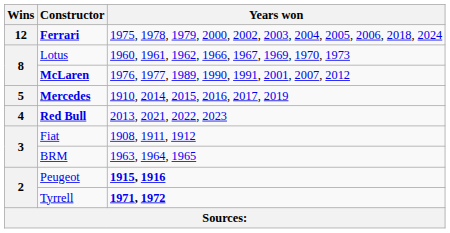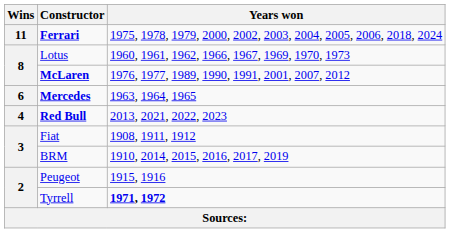 <table class="wikitable" style="font-size: 95%;">
 <tr>
 <th>Wins</th>
 <th>Constructor</th>
 <th>Years won</th>
 </tr>
 <tr>
-<th>12</th>
+<th>11</th>
 <td> <strong><a href='#'>Ferrari</a></strong></td>
 <td><a href='#'>1975</a>, <a href='#'>1978</a>, <a href='#'>1979</a>, <a href='#'>2000</a>, <a href='#'>2002</a>, <a href='#'>2003</a>, <a href='#'>2004</a>, <a href='#'>2005</a>, <a href='#'>2006</a>, <a href='#'>2018</a>, <a href='#'>2024</a></td>
 </tr>
 <tr>
 <th rowspan="2">8</th>
 <td> <a href='#'>Lotus</a></td>
 <td><a href='#'>1960</a>, <a href='#'>1961</a>, <a href='#'>1962</a>, <a href='#'>1966</a>, <a href='#'>1967</a>, <a href='#'>1969</a>, <a href='#'>1970</a>, <a href='#'>1973</a></td>
 </tr>
 <tr>
 <td> <strong><a href='#'>McLaren</a></strong></td>
 <td><a href='#'>1976</a>, <a href='#'>1977</a>, <a href='#'>1989</a>, <a href='#'>1990</a>, <a href='#'>1991</a>, <a href='#'>2001</a>, <a href='#'>2007</a>, <a href='#'>2012</a></td>
 </tr>
 <tr>
-<th>5</th>
+<th>6</th>
 <td> <strong><a href='#'>Mercedes</a></strong></td>
-<td><span><a href='#'>1910</a></span>, <a href='#'>2014</a>, <a href='#'>2015</a>, <a href='#'>2016</a>, <a href='#'>2017</a>, <a href='#'>2019</a></td>
+<td><a href='#'>1963</a>, <a href='#'>1964</a>, <a href='#'>1965</a></td>
 </tr>
 <tr>
 <th>4</th>
 <td> <strong><a href='#'>Red Bull</a></strong></td>
 <td><a href='#'>2013</a>, <a href='#'>2021</a>, <a href='#'>2022</a>, <a href='#'>2023</a></td>
 </tr>
 <tr>
 <th rowspan="2">3</th>
 <td> <a href='#'>Fiat</a></td>
 <td><span><a href='#'>1908</a></span>, <span><a href='#'>1911</a></span>, <span><a href='#'>1912</a></span></td>
 </tr>
 <tr>
 <td> <a href='#'>BRM</a></td>
-<td><a href='#'>1963</a>, <a href='#'>1964</a>, <a href='#'>1965</a></td>
+<td><span><a href='#'>1910</a></span>, <a href='#'>2014</a>, <a href='#'>2015</a>, <a href='#'>2016</a>, <a href='#'>2017</a>, <a href='#'>2019</a></td>
 </tr>
 <tr>
 <th rowspan="2">2</th>
 <td> <a href='#'>Peugeot</a></td>
-<td><strong><span><a href='#'>1915</a></span>, <span><a href='#'>1916</a></span></strong></td>
+<td><span><a href='#'>1915</a></span>, <span><a href='#'>1916</a></span></td>
 </tr>
 <tr>
 <td> <a href='#'>Tyrrell</a></td>
 <td><strong><a href='#'>1971</a>, <a href='#'>1972</a></strong></td>
 </tr>
 <tr>
 <th colspan=3>Sources:</th>
 </tr>
 </table>
